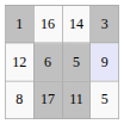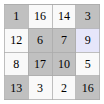 <table class="wikitable" style="margin-left:auto;margin-right:auto;text-align:center;width:8em;height:8em;table-layout:fixed;">
 <tr>
 </tr>
 <tr>
 <td style="background-color: silver;">1</td>
 <td>16</td>
 <td>14</td>
 <td style="background-color: silver;">3</td>
 </tr>
 <tr>
 <td>12</td>
 <td style="background-color: silver;">6</td>
-<td style="background-color: silver;">5</td>
+<td style="background-color: silver;">7</td>
 <td style="background: lavender;">9</td>
 </tr>
 <tr>
 <td>8</td>
 <td style="background-color: silver;">17</td>
-<td style="background-color: silver;">11</td>
+<td style="background-color: silver;">10</td>
 <td>5</td>
 </tr>
+<tr>
+<td style="background-color: silver;">13</td>
+<td>3</td>
+<td>2</td>
+<td style="background-color: silver;">16</td>
+</tr>
 </table>
